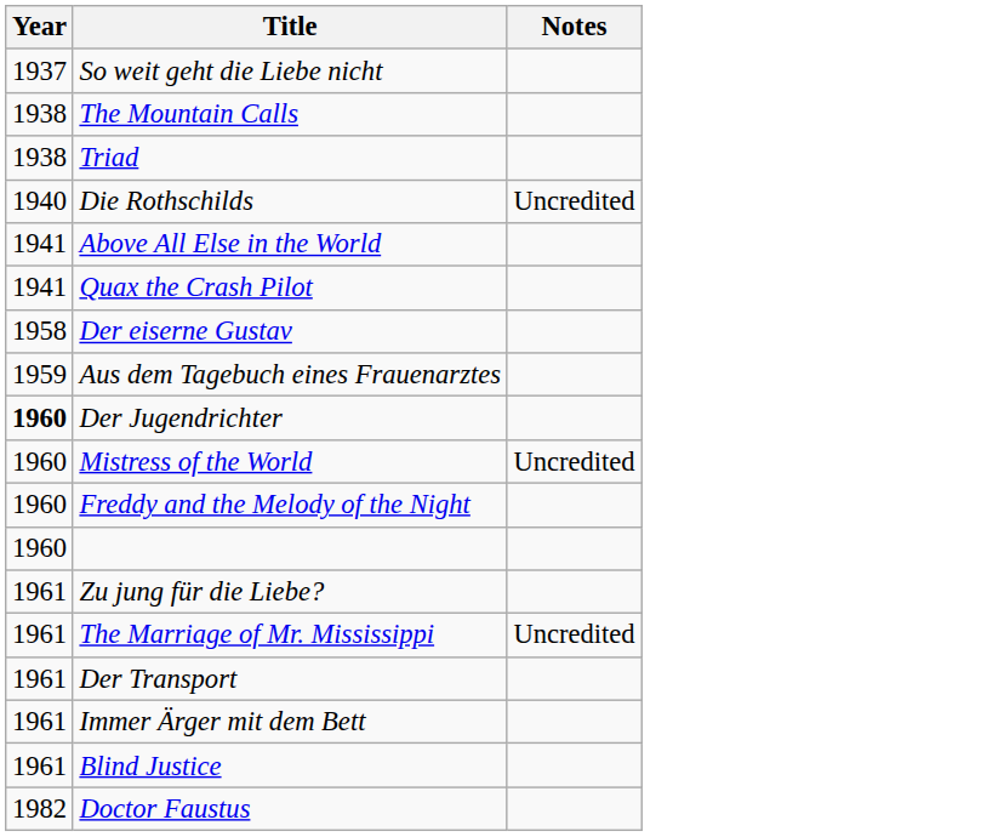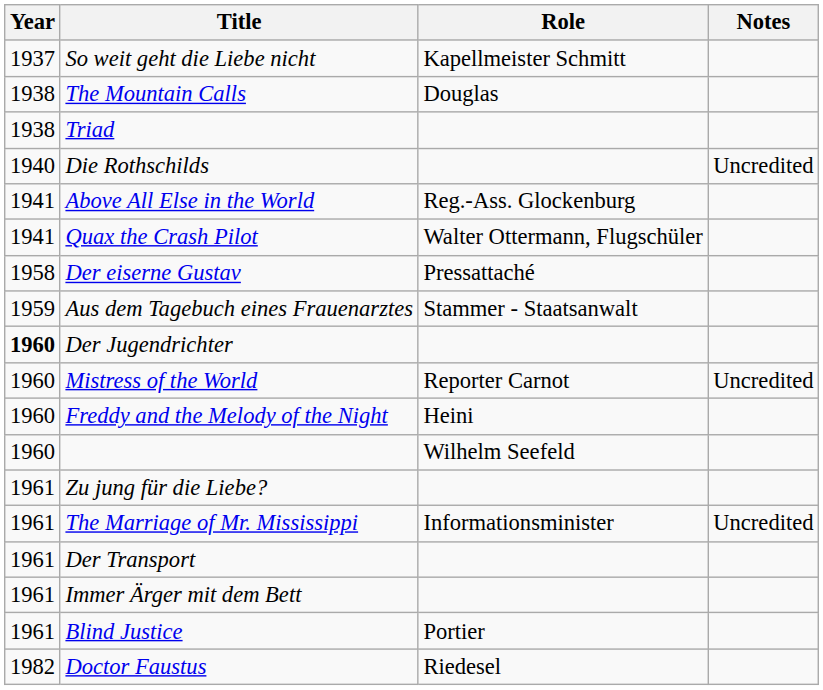 <table class="wikitable">
 <tr>
 <th>Year</th>
 <th>Title</th>
+<th>Role</th>
 <th>Notes</th>
 </tr>
 <tr>
 <td>1937</td>
 <td><em>So weit geht die Liebe nicht</em></td>
+<td>Kapellmeister Schmitt</td>
 <td></td>
 </tr>
 <tr>
 <td>1938</td>
 <td><em><a href='#'>The Mountain Calls</a></em></td>
+<td>Douglas</td>
 <td></td>
 </tr>
 <tr>
 <td>1938</td>
 <td><em><a href='#'>Triad</a></em></td>
 <td></td>
+<td></td>
 </tr>
 <tr>
 <td>1940</td>
 <td><em>Die Rothschilds</em></td>
+<td></td>
 <td>Uncredited</td>
 </tr>
 <tr>
 <td>1941</td>
 <td><em><a href='#'>Above All Else in the World</a></em></td>
+<td>Reg.-Ass. Glockenburg</td>
 <td></td>
 </tr>
 <tr>
 <td>1941</td>
 <td><em><a href='#'>Quax the Crash Pilot</a></em></td>
+<td>Walter Ottermann, Flugschüler</td>
 <td></td>
 </tr>
 <tr>
 <td>1958</td>
 <td><em><a href='#'>Der eiserne Gustav</a></em></td>
+<td>Pressattaché</td>
 <td></td>
 </tr>
 <tr>
 <td>1959</td>
 <td><em>Aus dem Tagebuch eines Frauenarztes</em></td>
+<td>Stammer - Staatsanwalt</td>
 <td></td>
 </tr>
 <tr>
 <td><strong>1960</strong></td>
 <td><em>Der Jugendrichter</em></td>
 <td></td>
+<td></td>
 </tr>
 <tr>
 <td>1960</td>
 <td><em><a href='#'>Mistress of the World</a></em></td>
+<td>Reporter Carnot</td>
 <td>Uncredited</td>
 </tr>
 <tr>
 <td>1960</td>
 <td><em><a href='#'>Freddy and the Melody of the Night</a></em></td>
+<td>Heini</td>
 <td></td>
 </tr>
 <tr>
 <td>1960</td>
 <td><em></em></td>
+<td>Wilhelm Seefeld</td>
 <td></td>
 </tr>
 <tr>
 <td>1961</td>
 <td><em>Zu jung für die Liebe?</em></td>
 <td></td>
+<td></td>
 </tr>
 <tr>
 <td>1961</td>
 <td><em><a href='#'>The Marriage of Mr. Mississippi</a></em></td>
+<td>Informationsminister</td>
 <td>Uncredited</td>
 </tr>
 <tr>
 <td>1961</td>
 <td><em>Der Transport</em></td>
 <td></td>
+<td></td>
 </tr>
 <tr>
 <td>1961</td>
 <td><em>Immer Ärger mit dem Bett</em></td>
 <td></td>
+<td></td>
 </tr>
 <tr>
 <td>1961</td>
 <td><em><a href='#'>Blind Justice</a></em></td>
+<td>Portier</td>
 <td></td>
 </tr>
 <tr>
 <td>1982</td>
 <td><em><a href='#'>Doctor Faustus</a></em></td>
+<td>Riedesel</td>
 <td></td>
 </tr>
 </table>
